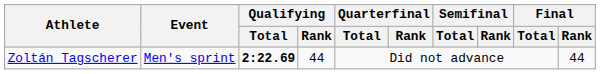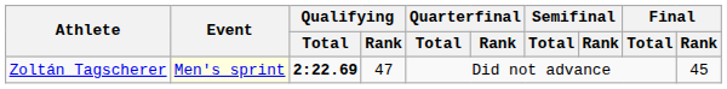 <table class="wikitable" style="font-size:90%">
 <tr>
 <th rowspan="2">Athlete</th>
 <th rowspan="2">Event</th>
 <th colspan="2">Qualifying</th>
 <th colspan="2">Quarterfinal</th>
 <th colspan="2">Semifinal</th>
 <th colspan="2">Final</th>
 </tr>
 <tr>
 <th>Total</th>
 <th>Rank</th>
 <th>Total</th>
 <th>Rank</th>
 <th>Total</th>
 <th>Rank</th>
 <th>Total</th>
 <th>Rank</th>
 </tr>
 <tr>
 <td><a href='#'>Zoltán Tagscherer</a></td>
-<td><a href='#'>Men's sprint</a></td>
+<td style="background: lightyellow;"><a href='#'>Men's sprint</a></td>
 <td align="center"><strong>2:22.69</strong></td>
-<td align="center">44</td>
+<td align="center">47</td>
 <td colspan=5 align="center">Did not advance</td>
-<td align="center">44</td>
+<td align="center">45</td>
 </tr>
 </table>
